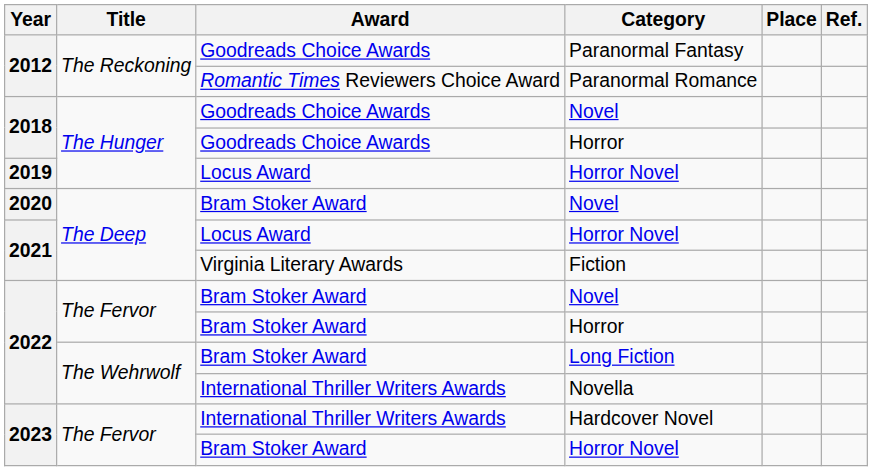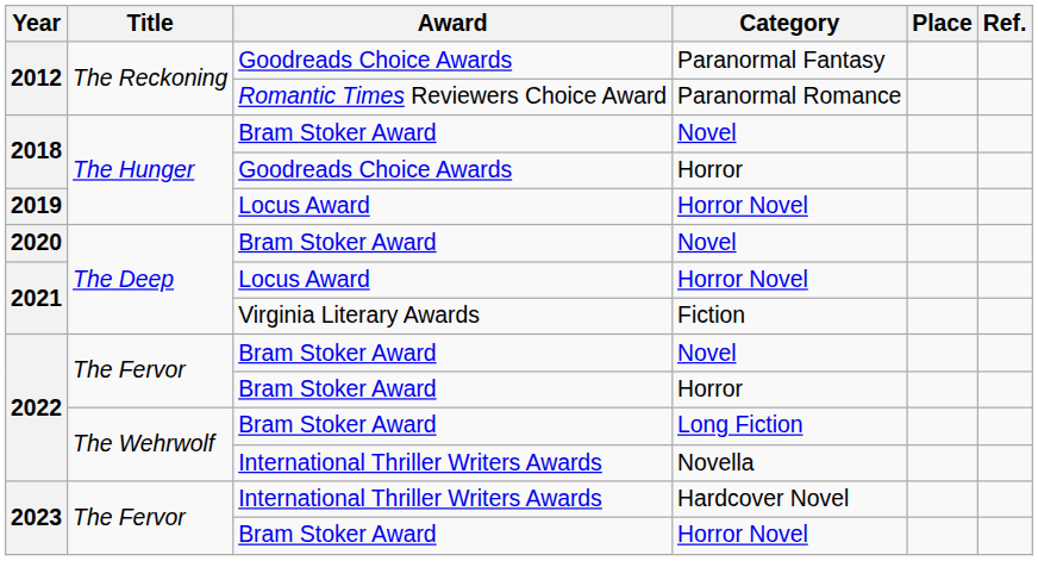 <table class="wikitable sortable">
 <tr>
 <th>Year</th>
 <th>Title</th>
 <th>Award</th>
 <th>Category</th>
 <th>Place</th>
 <th>Ref.</th>
 </tr>
 <tr>
 <th rowspan="2">2012</th>
 <td rowspan="2"><em>The Reckoning</em></td>
 <td><a href='#'>Goodreads Choice Awards</a></td>
 <td>Paranormal Fantasy</td>
 <td></td>
 <td></td>
 </tr>
 <tr>
 <td><em><a href='#'>Romantic Times</a></em> Reviewers Choice Award</td>
 <td>Paranormal Romance</td>
 <td></td>
 <td></td>
 </tr>
 <tr>
 <th rowspan="2">2018</th>
 <td rowspan="3"><em><a href='#'>The Hunger</a></em></td>
-<td><a href='#'>Goodreads Choice Awards</a></td>
+<td><a href='#'>Bram Stoker Award</a></td>
 <td><a href='#'>Novel</a></td>
 <td></td>
 <td></td>
 </tr>
 <tr>
 <td><a href='#'>Goodreads Choice Awards</a></td>
 <td>Horror</td>
 <td></td>
 <td></td>
 </tr>
 <tr>
 <th>2019</th>
 <td><a href='#'>Locus Award</a></td>
 <td><a href='#'>Horror Novel</a></td>
 <td></td>
 <td></td>
 </tr>
 <tr>
 <th>2020</th>
 <td rowspan="3"><em><a href='#'>The Deep</a></em></td>
 <td><a href='#'>Bram Stoker Award</a></td>
 <td><a href='#'>Novel</a></td>
 <td></td>
 <td></td>
 </tr>
 <tr>
 <th rowspan="2">2021</th>
 <td><a href='#'>Locus Award</a></td>
 <td><a href='#'>Horror Novel</a></td>
 <td></td>
 <td></td>
 </tr>
 <tr>
 <td>Virginia Literary Awards</td>
 <td>Fiction</td>
 <td></td>
 <td></td>
 </tr>
 <tr>
 <th rowspan="4">2022</th>
 <td rowspan="2"><em>The Fervor</em></td>
 <td><a href='#'>Bram Stoker Award</a></td>
 <td><a href='#'>Novel</a></td>
 <td></td>
 <td></td>
 </tr>
 <tr>
 <td><a href='#'>Bram Stoker Award</a></td>
 <td>Horror</td>
 <td></td>
 <td></td>
 </tr>
 <tr>
 <td rowspan="2"><em>The Wehrwolf</em></td>
 <td><a href='#'>Bram Stoker Award</a></td>
 <td><a href='#'>Long Fiction</a></td>
 <td></td>
 <td></td>
 </tr>
 <tr>
 <td><a href='#'>International Thriller Writers Awards</a></td>
 <td>Novella</td>
 <td></td>
 <td></td>
 </tr>
 <tr>
 <th rowspan="2">2023</th>
 <td rowspan="2"><em>The Fervor</em></td>
 <td><a href='#'>International Thriller Writers Awards</a></td>
 <td>Hardcover Novel</td>
 <td></td>
 <td></td>
 </tr>
 <tr>
 <td><a href='#'>Bram Stoker Award</a></td>
 <td><a href='#'>Horror Novel</a></td>
 <td></td>
 <td></td>
 </tr>
 </table>
